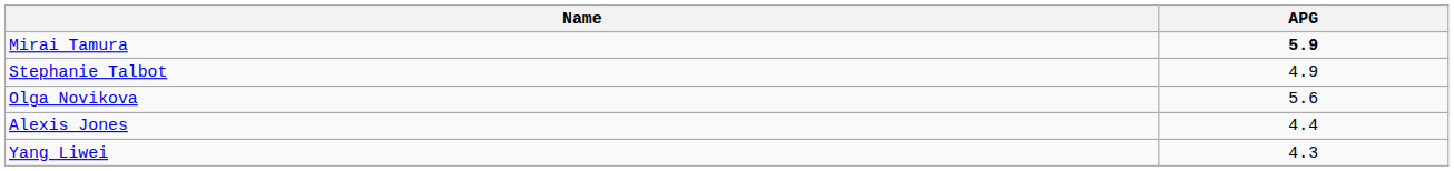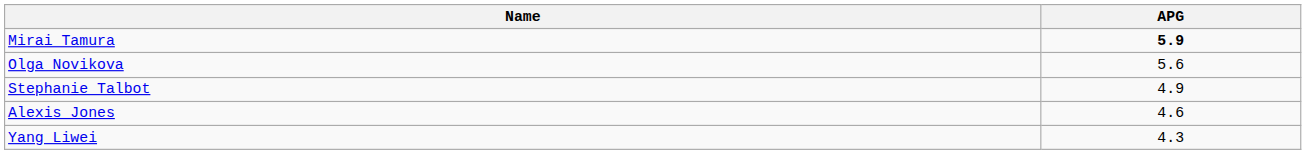 <table class=wikitable width="90%">
 <tr>
 <th width="80%">Name</th>
 <th width="20%">APG</th>
 </tr>
 <tr>
 <td> <a href='#'>Mirai Tamura</a></td>
 <td align=center><strong>5.9</strong></td>
 </tr>
 <tr>
+<td> <a href='#'>Olga Novikova</a></td>
+<td align=center>5.6</td>
+</tr>
+<tr>
 <td> <a href='#'>Stephanie Talbot</a></td>
 <td align=center>4.9</td>
 </tr>
 <tr>
-<td> <a href='#'>Olga Novikova</a></td>
-<td align=center>5.6</td>
-</tr>
-<tr>
 <td> <a href='#'>Alexis Jones</a></td>
-<td align=center>4.4</td>
+<td align=center>4.6</td>
 </tr>
 <tr>
 <td> <a href='#'>Yang Liwei</a></td>
 <td align=center>4.3</td>
 </tr>
 </table>
